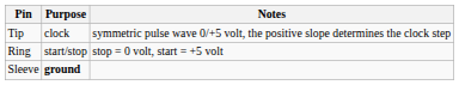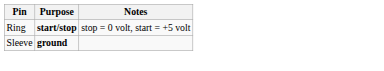 <table class="wikitable">
 <tr>
 <th>Pin</th>
 <th>Purpose</th>
 <th>Notes</th>
 </tr>
 <tr>
-<td>Tip</td>
-<td>clock</td>
-<td>symmetric pulse wave 0/+5 volt, the positive slope determines the clock step</td>
-</tr>
-<tr>
 <td>Ring</td>
-<td>start/stop</td>
+<td><strong>start/stop</strong></td>
 <td>stop = 0 volt, start = +5 volt</td>
 </tr>
 <tr>
 <td>Sleeve</td>
 <td><strong>ground</strong></td>
 <td></td>
 </tr>
 </table>
